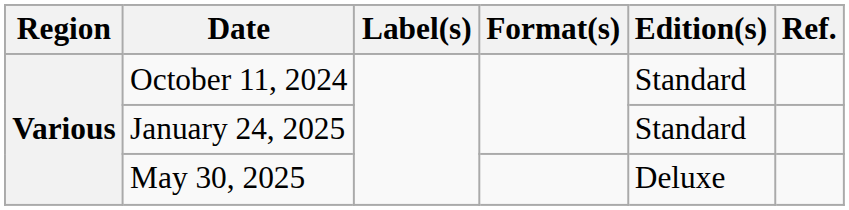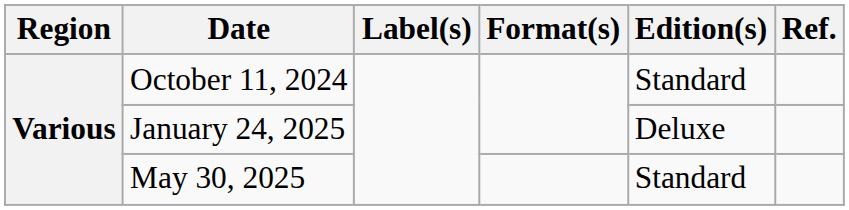 <table class="wikitable plainrowheaders">
 <tr>
 <th scope="col">Region</th>
 <th scope="col">Date</th>
 <th scope="col">Label(s)</th>
 <th scope="col">Format(s)</th>
 <th scope="col">Edition(s)</th>
 <th scope="col">Ref.</th>
 </tr>
 <tr>
 <th scope="row" rowspan="3">Various</th>
 <td>October 11, 2024</td>
 <td rowspan="3"></td>
 <td rowspan="2"></td>
 <td>Standard</td>
 <td style="text-align: center"></td>
 </tr>
 <tr>
 <td>January 24, 2025</td>
-<td>Standard</td>
+<td>Deluxe</td>
 <td style="text-align: center"></td>
 </tr>
 <tr>
 <td>May 30, 2025</td>
 <td rowspan="1"></td>
-<td>Deluxe</td>
+<td>Standard</td>
 <td style="text-align: center"></td>
 </tr>
 </table>
